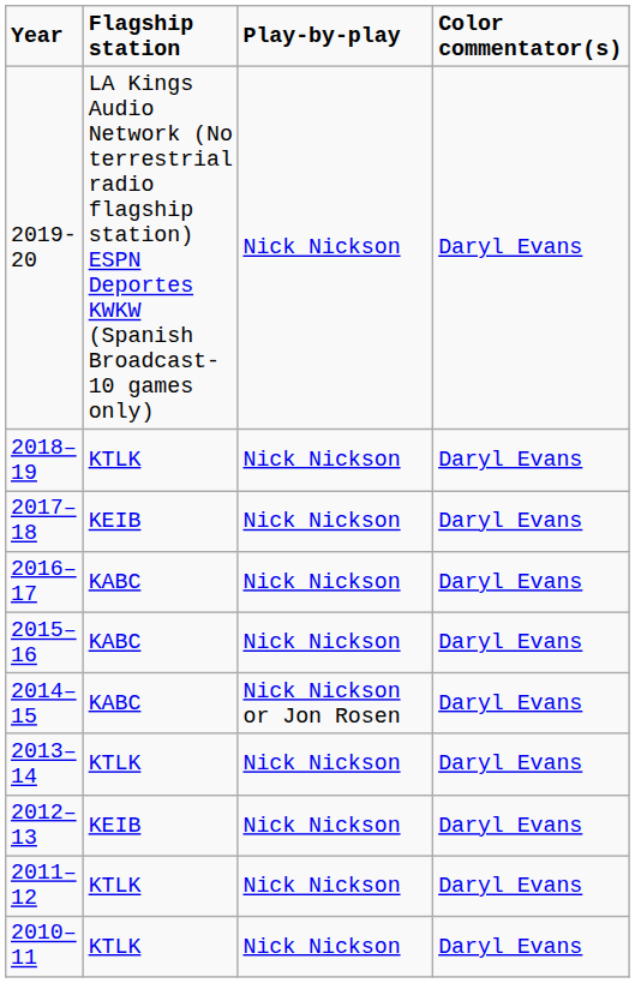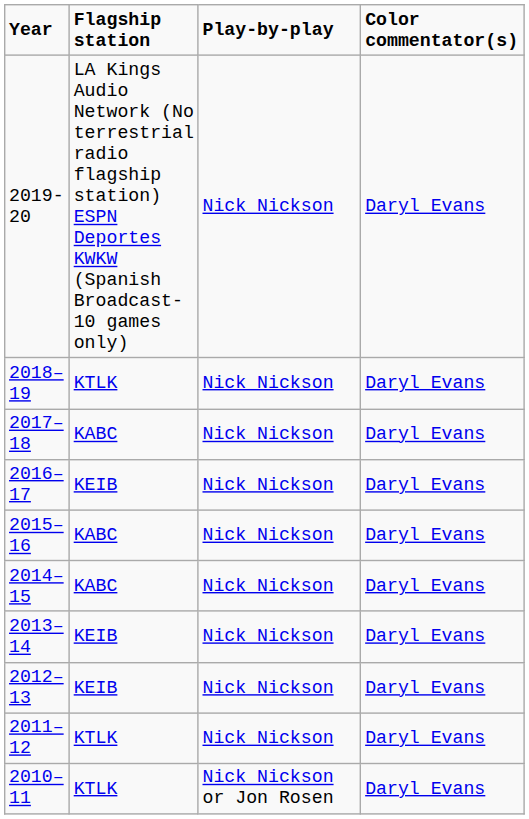 <table class="wikitable">
 <tr>
 <td width="40"><strong>Year</strong></td>
 <td width="40"><strong>Flagship station</strong></td>
 <td width="110"><strong>Play-by-play</strong></td>
 <td width="110"><strong>Color commentator(s)</strong></td>
 </tr>
 <tr>
 <td>2019-20</td>
 <td>LA Kings Audio Network (No terrestrial radio flagship station)<br><a href='#'>ESPN Deportes KWKW</a> (Spanish Broadcast- 10 games only)</td>
 <td><a href='#'>Nick Nickson</a></td>
 <td><a href='#'>Daryl Evans</a></td>
 </tr>
 <tr>
 <td><a href='#'>2018–19</a></td>
 <td><a href='#'>KTLK</a></td>
 <td><a href='#'>Nick Nickson</a></td>
 <td><a href='#'>Daryl Evans</a></td>
 </tr>
 <tr>
 <td><a href='#'>2017–18</a></td>
-<td><a href='#'>KEIB</a></td>
+<td><a href='#'>KABC</a></td>
 <td><a href='#'>Nick Nickson</a></td>
 <td><a href='#'>Daryl Evans</a></td>
 </tr>
 <tr>
 <td><a href='#'>2016–17</a></td>
-<td><a href='#'>KABC</a></td>
+<td><a href='#'>KEIB</a></td>
 <td><a href='#'>Nick Nickson</a></td>
 <td><a href='#'>Daryl Evans</a></td>
 </tr>
 <tr>
 <td><a href='#'>2015–16</a></td>
 <td><a href='#'>KABC</a></td>
 <td><a href='#'>Nick Nickson</a></td>
 <td><a href='#'>Daryl Evans</a></td>
 </tr>
 <tr>
 <td><a href='#'>2014–15</a></td>
 <td><a href='#'>KABC</a></td>
-<td><a href='#'>Nick Nickson</a> or Jon Rosen</td>
+<td><a href='#'>Nick Nickson</a></td>
 <td><a href='#'>Daryl Evans</a></td>
 </tr>
 <tr>
 <td><a href='#'>2013–14</a></td>
-<td><a href='#'>KTLK</a></td>
+<td><a href='#'>KEIB</a></td>
 <td><a href='#'>Nick Nickson</a></td>
 <td><a href='#'>Daryl Evans</a></td>
 </tr>
 <tr>
 <td><a href='#'>2012–13</a></td>
 <td><a href='#'>KEIB</a></td>
 <td><a href='#'>Nick Nickson</a></td>
 <td><a href='#'>Daryl Evans</a></td>
 </tr>
 <tr>
 <td><a href='#'>2011–12</a></td>
 <td><a href='#'>KTLK</a></td>
 <td><a href='#'>Nick Nickson</a></td>
 <td><a href='#'>Daryl Evans</a></td>
 </tr>
 <tr>
 <td><a href='#'>2010–11</a></td>
 <td><a href='#'>KTLK</a></td>
-<td><a href='#'>Nick Nickson</a></td>
+<td><a href='#'>Nick Nickson</a> or Jon Rosen</td>
 <td><a href='#'>Daryl Evans</a></td>
 </tr>
 </table>
